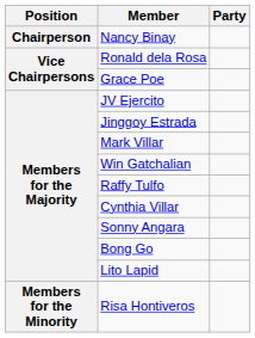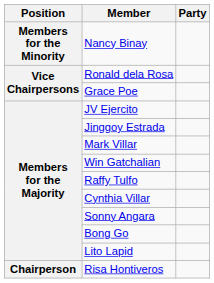 <table class="wikitable">
 <tr>
 <th>Position</th>
 <th>Member</th>
 <th colspan="2">Party</th>
 </tr>
 <tr>
-<th><strong>Chairperson</strong></th>
+<th rowspan="1"><strong>Members</strong><br><strong>for the</strong><br><strong>Minority</strong></th>
 <td><a href='#'>Nancy Binay</a></td>
 <td></td>
 </tr>
 <tr>
 <th rowspan="2"><strong>Vice<br>Chairpersons</strong></th>
 <td><a href='#'>Ronald dela Rosa</a></td>
 <td></td>
 </tr>
 <tr>
 <td><a href='#'>Grace Poe</a></td>
 <td></td>
 </tr>
 <tr>
 <th rowspan="9"><strong>Members</strong><br><strong>for the</strong><br><strong>Majority</strong></th>
 <td><a href='#'>JV Ejercito</a></td>
 <td></td>
 </tr>
 <tr>
 <td><a href='#'>Jinggoy Estrada</a></td>
 <td></td>
 </tr>
 <tr>
 <td><a href='#'>Mark Villar</a></td>
 <td></td>
 </tr>
 <tr>
 <td><a href='#'>Win Gatchalian</a></td>
 <td></td>
 </tr>
 <tr>
 <td><a href='#'>Raffy Tulfo</a></td>
 <td></td>
 </tr>
 <tr>
 <td><a href='#'>Cynthia Villar</a></td>
 <td></td>
 </tr>
 <tr>
 <td><a href='#'>Sonny Angara</a></td>
 <td></td>
 </tr>
 <tr>
 <td><a href='#'>Bong Go</a></td>
 <td></td>
 </tr>
 <tr>
 <td><a href='#'>Lito Lapid</a></td>
 <td></td>
 </tr>
 <tr>
-<th rowspan="1"><strong>Members</strong><br><strong>for the</strong><br><strong>Minority</strong></th>
+<th><strong>Chairperson</strong></th>
 <td><a href='#'>Risa Hontiveros</a></td>
 <td></td>
 </tr>
 </table>
